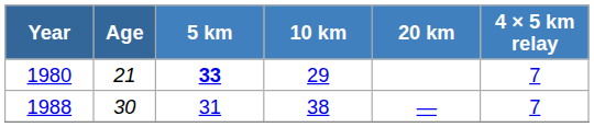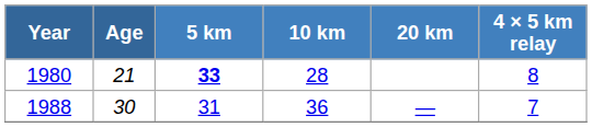 <table class="wikitable" style="font-size:95%; text-align:center; border:grey solid 1px; border-collapse:collapse; background:#ffffff;">
 <tr>
 <th style="background-color:#369; color:white; width:60px;"> Year </th>
 <th style="background-color:#369; color:white; width:40px;"> Age </th>
 <th style="background-color:#4180be; color:white; width:75px;"> 5 km </th>
 <th style="background-color:#4180be; color:white; width:75px;"> 10 km </th>
 <th style="background-color:#4180be; color:white; width:75px;"> 20 km </th>
 <th style="background-color:#4180be; color:white; width:75px;"> 4 × 5 km <br> relay </th>
 </tr>
 <tr>
 <td><a href='#'>1980</a></td>
 <td><em>21</em></td>
 <td><strong><a href='#'>33</a></strong></td>
-<td><a href='#'>29</a></td>
+<td><a href='#'>28</a></td>
 <td></td>
-<td><a href='#'>7</a></td>
+<td><a href='#'>8</a></td>
 </tr>
 <tr>
 <td><a href='#'>1988</a></td>
 <td><em>30</em></td>
 <td><a href='#'>31</a></td>
-<td><a href='#'>38</a></td>
+<td><a href='#'>36</a></td>
 <td><a href='#'>—</a></td>
 <td><a href='#'>7</a></td>
 </tr>
 <tr>
 </tr>
 </table>
